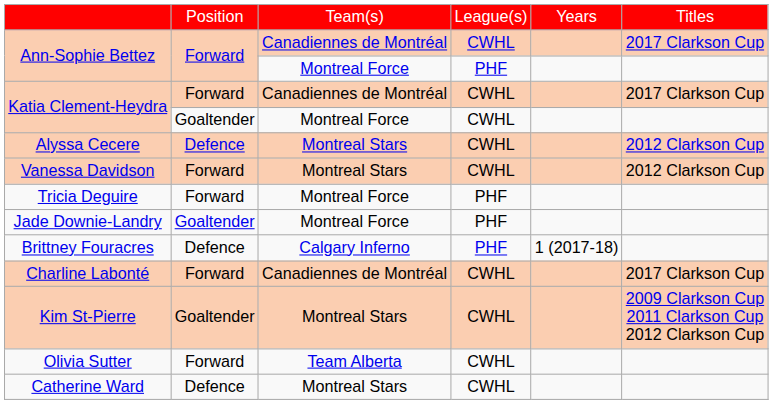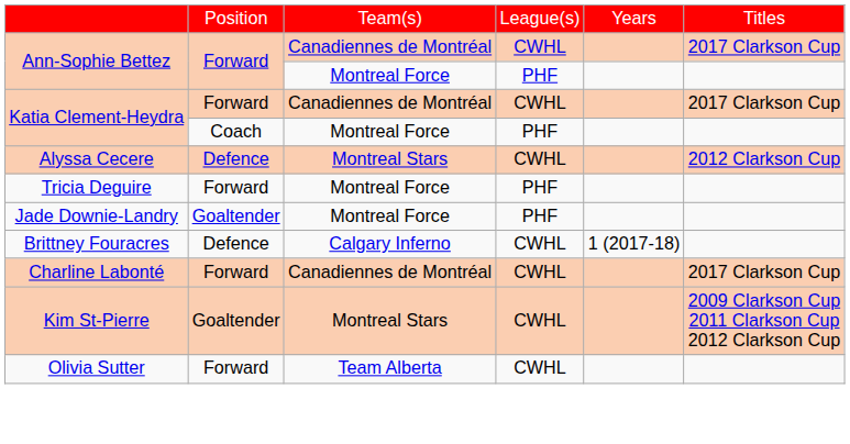 <table class="wikitable" style="text-align:center">
 <tr align="center"  style=" background:red;color:#FFFFFF;">
 <td></td>
 <td>Position</td>
 <td>Team(s)</td>
 <td>League(s)</td>
 <td>Years</td>
 <td>Titles</td>
 </tr>
 <tr bgcolor="FBCEB1">
 <td rowspan="2"><a href='#'>Ann-Sophie Bettez</a></td>
 <td rowspan="2"><a href='#'>Forward</a></td>
 <td><a href='#'>Canadiennes de Montréal</a></td>
 <td><a href='#'>CWHL</a></td>
 <td></td>
 <td><a href='#'>2017 Clarkson Cup</a></td>
 </tr>
 <tr bgcolor="">
 <td><a href='#'>Montreal Force</a></td>
 <td><a href='#'>PHF</a></td>
 <td></td>
 <td></td>
 </tr>
 <tr bgcolor="FBCEB1">
 <td rowspan="2"><a href='#'>Katia Clement-Heydra</a></td>
 <td>Forward</td>
 <td>Canadiennes de Montréal</td>
 <td>CWHL</td>
 <td></td>
 <td>2017 Clarkson Cup</td>
 </tr>
 <tr>
-<td>Goaltender</td>
+<td>Coach</td>
 <td>Montreal Force</td>
-<td>CWHL</td>
+<td>PHF</td>
 <td></td>
 <td></td>
 </tr>
 <tr bgcolor="FBCEB1">
 <td><a href='#'>Alyssa Cecere</a></td>
 <td><a href='#'>Defence</a></td>
 <td><a href='#'>Montreal Stars</a></td>
 <td>CWHL</td>
 <td></td>
 <td><a href='#'>2012 Clarkson Cup</a></td>
-</tr>
-<tr bgcolor="FBCEB1">
-<td><a href='#'>Vanessa Davidson</a></td>
-<td>Forward</td>
-<td>Montreal Stars</td>
-<td>CWHL</td>
-<td></td>
-<td>2012 Clarkson Cup</td>
 </tr>
 <tr align="center" bgcolor="">
 <td><a href='#'>Tricia Deguire</a></td>
 <td>Forward</td>
 <td>Montreal Force</td>
 <td>PHF</td>
 <td></td>
 <td></td>
 </tr>
 <tr align="center" bgcolor="">
 <td><a href='#'>Jade Downie-Landry</a></td>
 <td><a href='#'>Goaltender</a></td>
 <td>Montreal Force</td>
 <td>PHF</td>
 <td></td>
 <td></td>
 </tr>
 <tr align="center" bgcolor="">
 <td><a href='#'>Brittney Fouracres</a></td>
 <td>Defence</td>
 <td><a href='#'>Calgary Inferno</a></td>
-<td><a href='#'>PHF</a></td>
+<td>CWHL</td>
 <td>1 (2017-18)</td>
 <td></td>
 </tr>
 <tr align="center" bgcolor="FBCEB1">
 <td><a href='#'>Charline Labonté</a></td>
 <td>Forward</td>
 <td>Canadiennes de Montréal</td>
 <td>CWHL</td>
 <td></td>
 <td>2017 Clarkson Cup</td>
 </tr>
 <tr bgcolor="FBCEB1">
 <td><a href='#'>Kim St-Pierre</a></td>
 <td>Goaltender</td>
 <td>Montreal Stars</td>
 <td>CWHL</td>
 <td></td>
 <td><a href='#'>2009 Clarkson Cup</a><br><a href='#'>2011 Clarkson Cup</a><br>2012 Clarkson Cup</td>
 </tr>
 <tr bgcolor="">
 <td><a href='#'>Olivia Sutter</a></td>
 <td>Forward</td>
 <td><a href='#'>Team Alberta</a></td>
 <td>CWHL</td>
 <td></td>
 <td></td>
 </tr>
-<tr>
-<td><a href='#'>Catherine Ward</a></td>
-<td>Defence</td>
-<td>Montreal Stars</td>
-<td>CWHL</td>
-<td></td>
-<td></td>
-</tr>
 </table>
